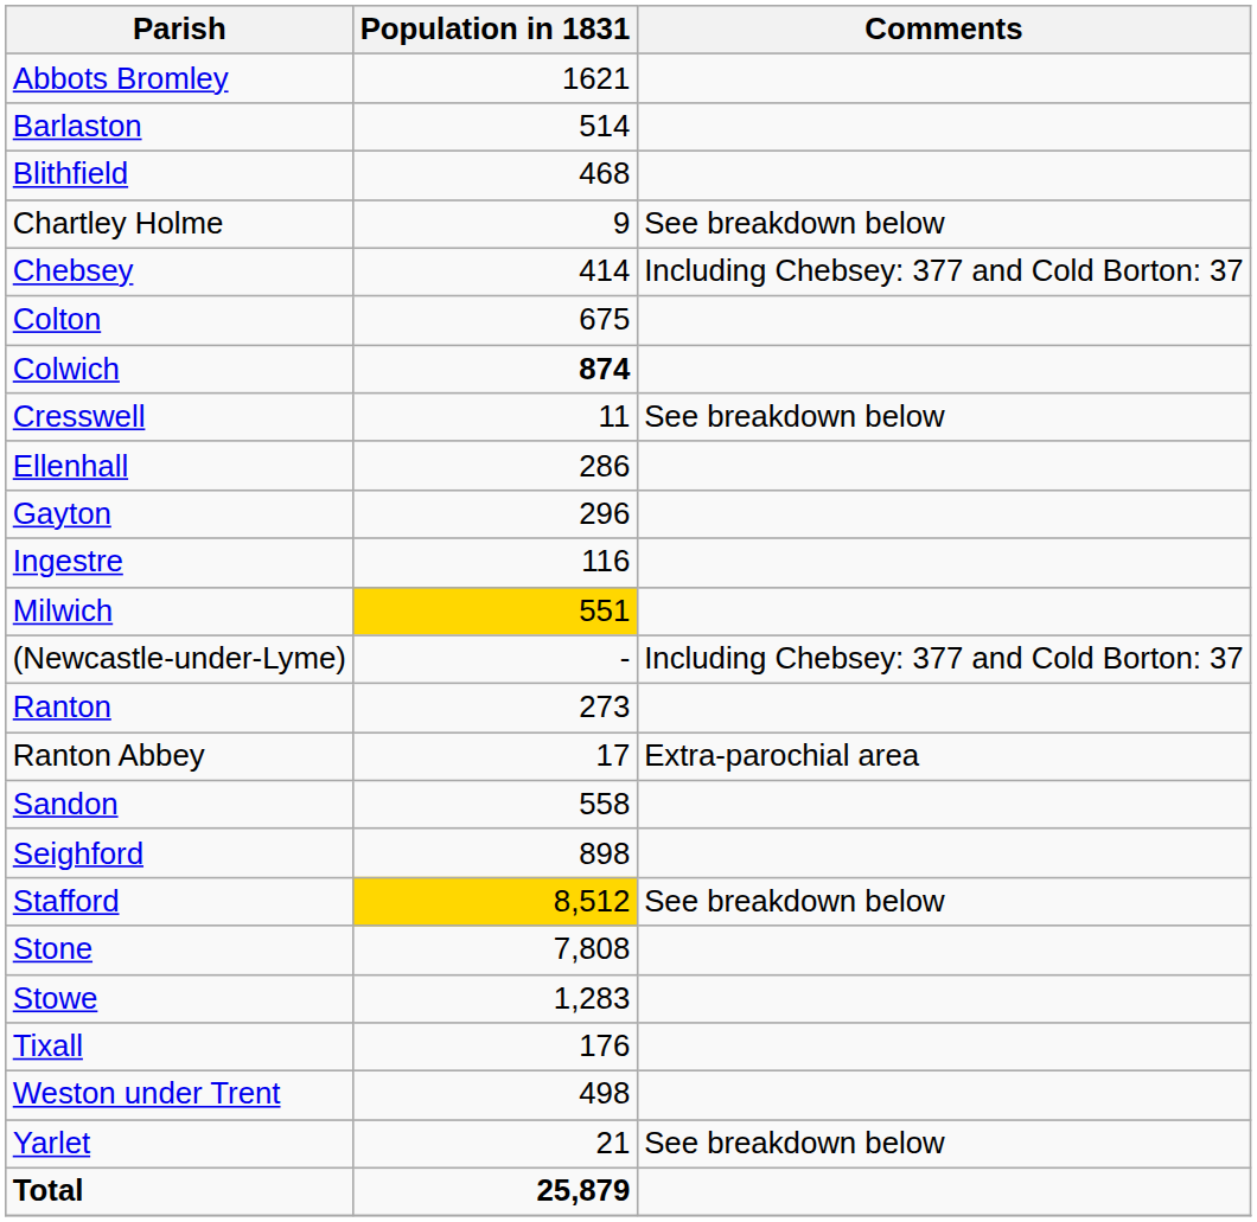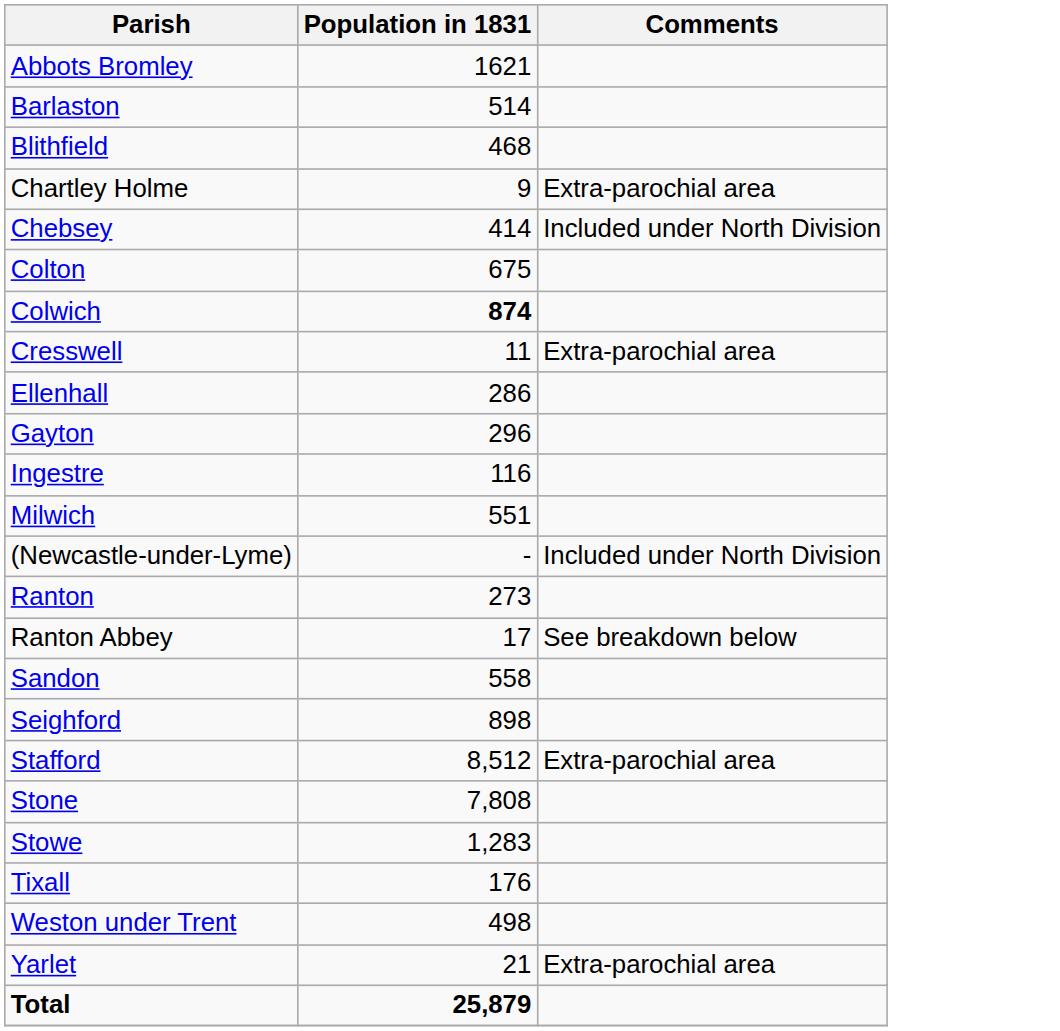 <table class="wikitable">
 <tr>
 <th>Parish</th>
 <th>Population in 1831</th>
 <th>Comments</th>
 </tr>
 <tr>
 <td><a href='#'>Abbots Bromley</a></td>
 <td align="right">1621</td>
 <td></td>
 </tr>
 <tr>
 <td><a href='#'>Barlaston</a></td>
 <td align="right">514</td>
 <td></td>
 </tr>
 <tr>
 <td><a href='#'>Blithfield</a></td>
 <td align="right">468</td>
 <td></td>
 </tr>
 <tr>
 <td>Chartley Holme</td>
 <td align="right">9</td>
-<td>See breakdown below</td>
+<td>Extra-parochial area</td>
 </tr>
 <tr>
 <td><a href='#'>Chebsey</a></td>
 <td align="right">414</td>
-<td>Including Chebsey: 377 and Cold Borton: 37</td>
+<td>Included under North Division</td>
 </tr>
 <tr>
 <td><a href='#'>Colton</a></td>
 <td align="right">675</td>
 <td></td>
 </tr>
 <tr>
 <td><a href='#'>Colwich</a></td>
 <td align="right"><strong>874</strong></td>
 <td align="right"></td>
 </tr>
 <tr>
 <td><a href='#'>Cresswell</a></td>
 <td align="right">11</td>
-<td>See breakdown below</td>
+<td>Extra-parochial area</td>
 </tr>
 <tr>
 <td><a href='#'>Ellenhall</a></td>
 <td align="right">286</td>
 <td></td>
 </tr>
 <tr>
 <td><a href='#'>Gayton</a></td>
 <td align="right">296</td>
 <td></td>
 </tr>
 <tr>
 <td><a href='#'>Ingestre</a></td>
 <td align="right">116</td>
 <td></td>
 </tr>
 <tr>
 <td><a href='#'>Milwich</a></td>
-<td align="right" style="background: gold;">551</td>
+<td align="right">551</td>
 <td></td>
 </tr>
 <tr>
 <td>(Newcastle-under-Lyme)</td>
 <td align="right">-</td>
-<td>Including Chebsey: 377 and Cold Borton: 37</td>
+<td>Included under North Division</td>
 </tr>
 <tr>
 <td><a href='#'>Ranton</a></td>
 <td align="right">273</td>
 <td></td>
 </tr>
 <tr>
 <td>Ranton Abbey</td>
 <td align="right">17</td>
-<td>Extra-parochial area</td>
+<td>See breakdown below</td>
 </tr>
 <tr>
 <td><a href='#'>Sandon</a></td>
 <td align="right">558</td>
 <td></td>
 </tr>
 <tr>
 <td><a href='#'>Seighford</a></td>
 <td align="right">898</td>
 <td></td>
 </tr>
 <tr>
 <td><a href='#'>Stafford</a></td>
-<td align="right" style="background: gold;">8,512</td>
-<td>See breakdown below</td>
+<td align="right">8,512</td>
+<td>Extra-parochial area</td>
 </tr>
 <tr>
 <td><a href='#'>Stone</a></td>
 <td align="right">7,808</td>
 <td></td>
 </tr>
 <tr>
 <td><a href='#'>Stowe</a></td>
 <td align="right">1,283</td>
 <td></td>
 </tr>
 <tr>
 <td><a href='#'>Tixall</a></td>
 <td align="right">176</td>
 <td></td>
 </tr>
 <tr>
 <td><a href='#'>Weston under Trent</a></td>
 <td align="right">498</td>
 <td></td>
 </tr>
 <tr>
 <td><a href='#'>Yarlet</a></td>
 <td align="right">21</td>
-<td>See breakdown below</td>
+<td>Extra-parochial area</td>
 </tr>
 <tr>
 <td><strong>Total</strong></td>
 <td align="right"><strong>25,879</strong></td>
 <td></td>
 </tr>
 <tr>
 </tr>
 </table>
